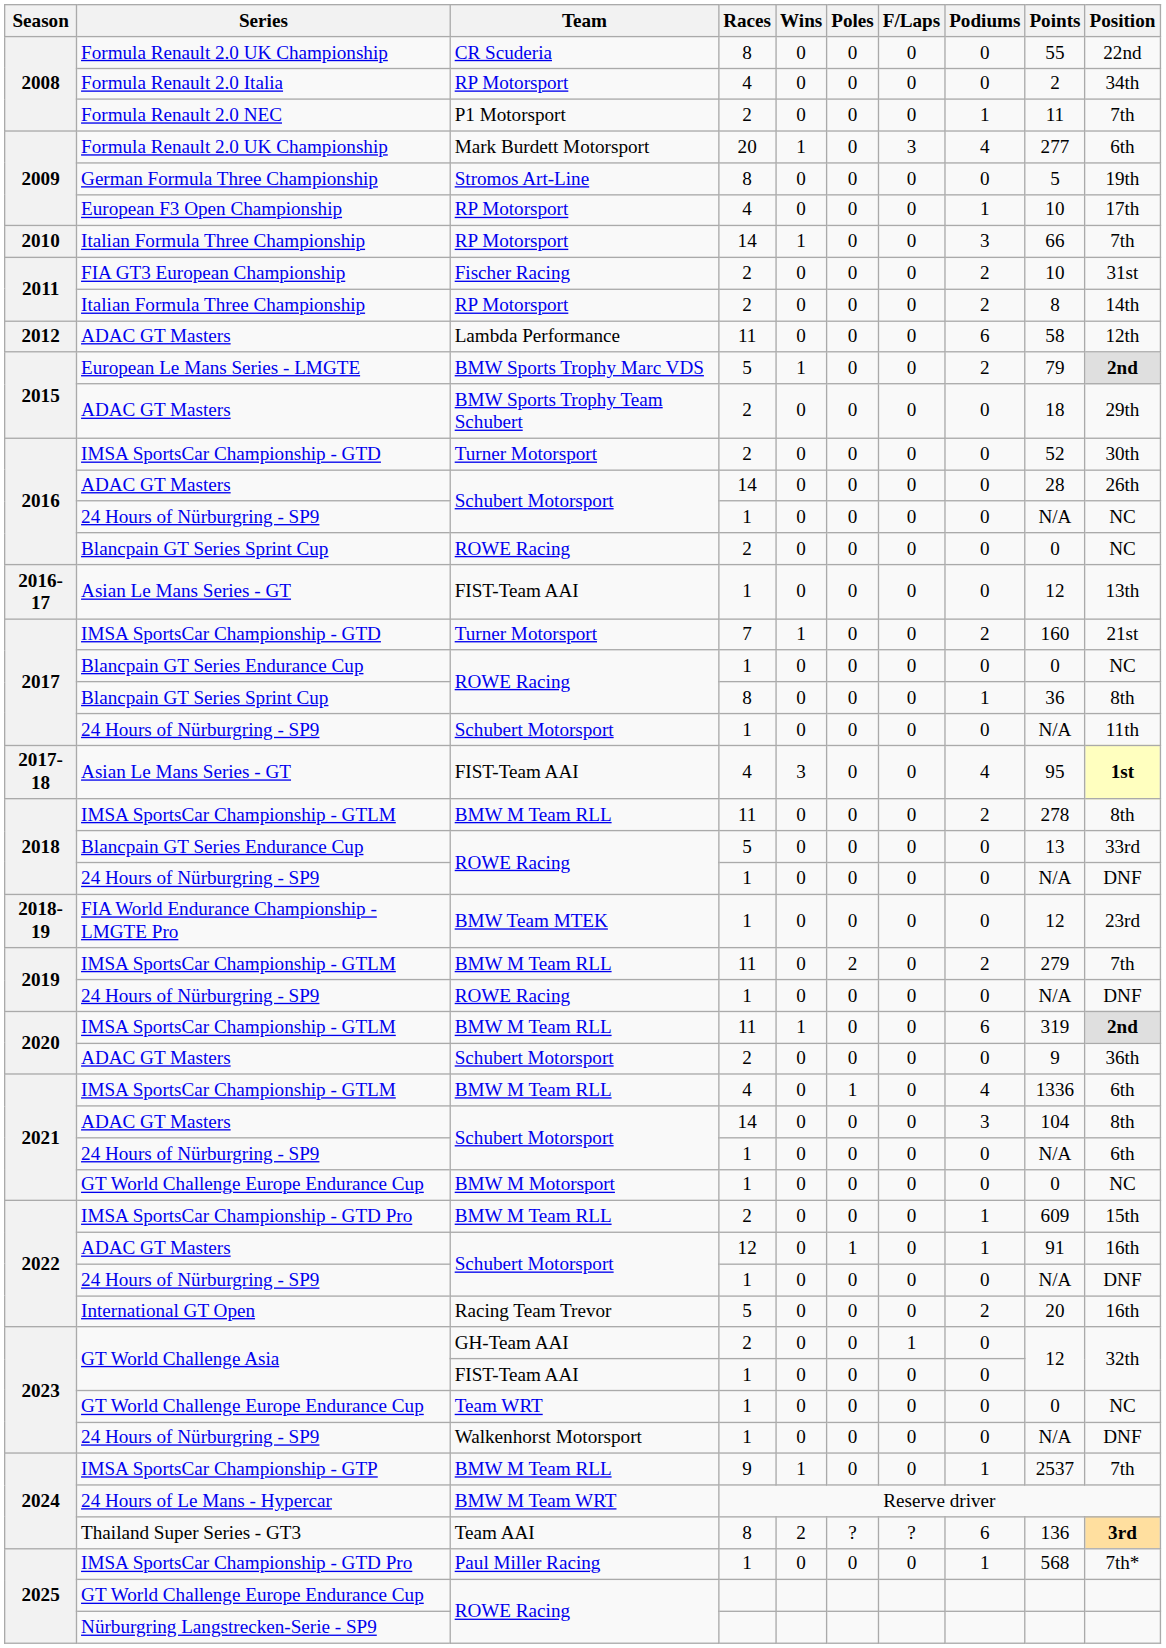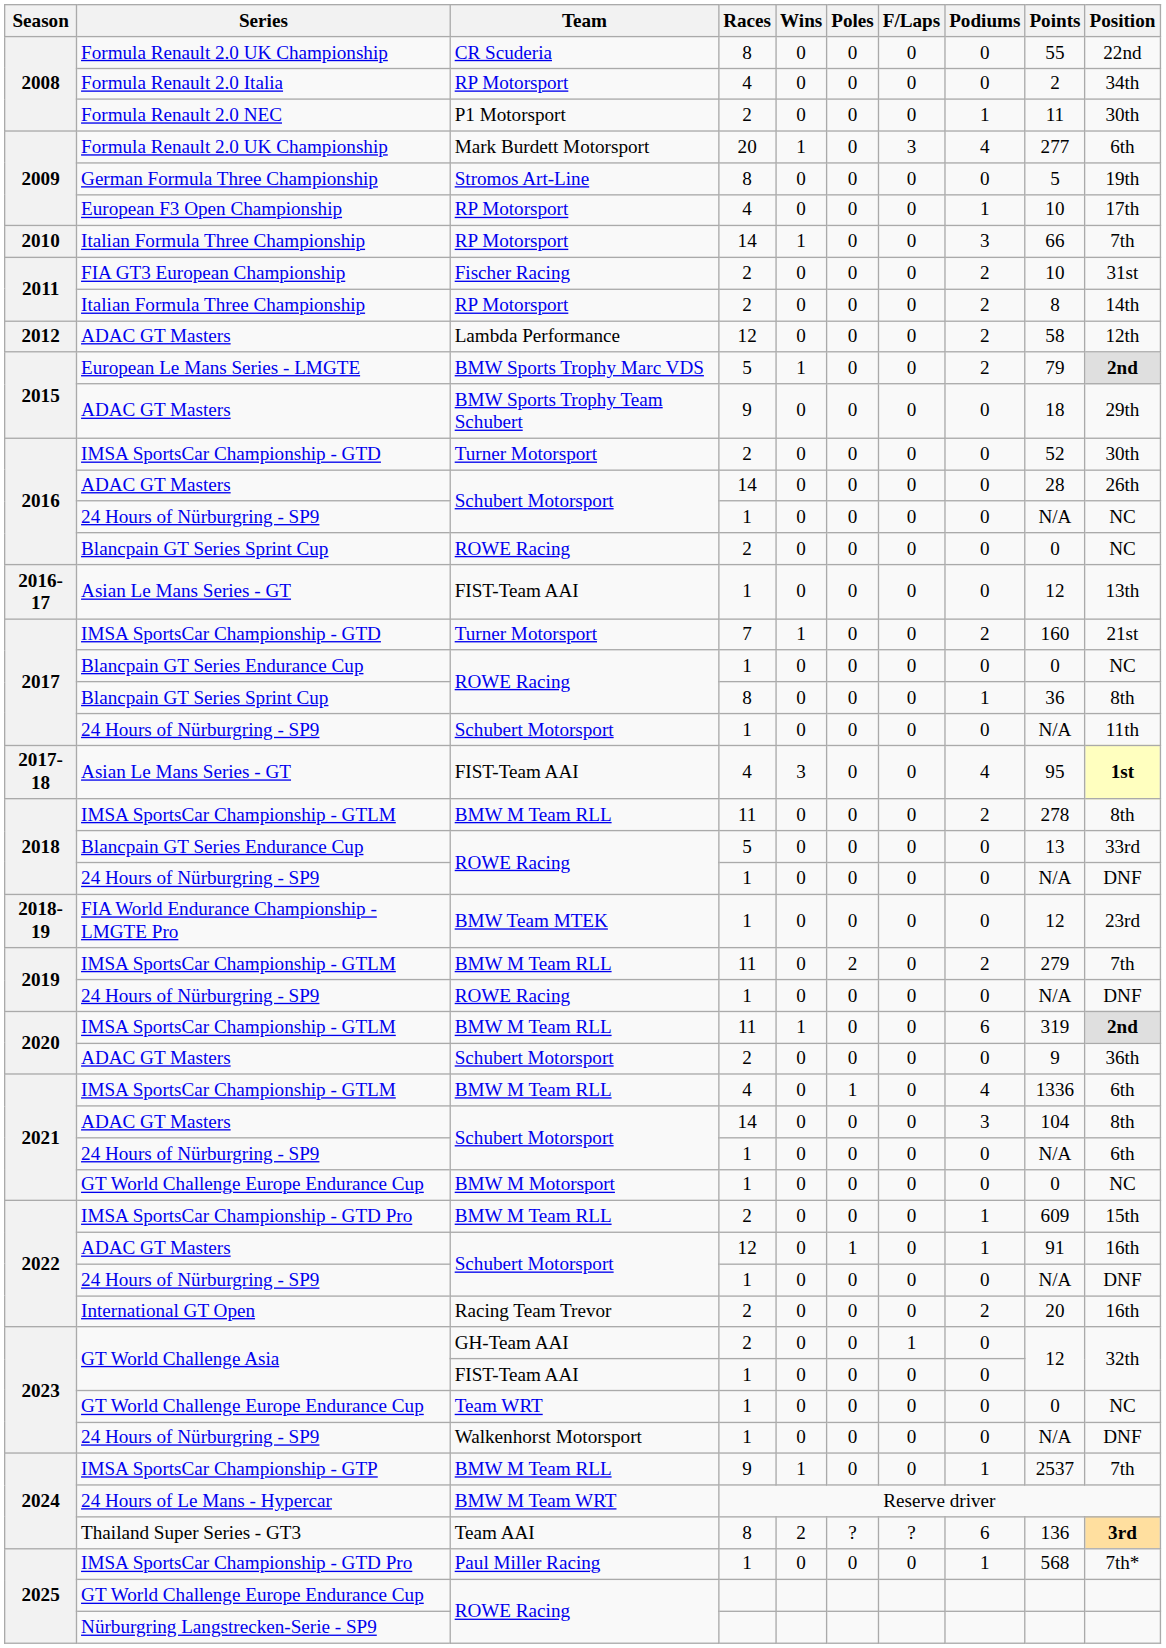 <table class="wikitable" style="font-size: 90%; text-align:center">
 <tr>
 <th>Season</th>
 <th>Series</th>
 <th>Team</th>
 <th>Races</th>
 <th>Wins</th>
 <th>Poles</th>
 <th>F/Laps</th>
 <th>Podiums</th>
 <th>Points</th>
 <th>Position</th>
 </tr>
 <tr>
 <th rowspan="3">2008</th>
 <td align="left"><a href='#'>Formula Renault 2.0 UK Championship</a></td>
 <td align=left><a href='#'>CR Scuderia</a></td>
 <td>8</td>
 <td>0</td>
 <td>0</td>
 <td>0</td>
 <td>0</td>
 <td>55</td>
 <td>22nd</td>
 </tr>
 <tr>
 <td align="left"><a href='#'>Formula Renault 2.0 Italia</a></td>
 <td align=left><a href='#'>RP Motorsport</a></td>
 <td>4</td>
 <td>0</td>
 <td>0</td>
 <td>0</td>
 <td>0</td>
 <td>2</td>
 <td>34th</td>
 </tr>
 <tr>
 <td align="left"><a href='#'>Formula Renault 2.0 NEC</a></td>
 <td align=left>P1 Motorsport</td>
 <td>2</td>
 <td>0</td>
 <td>0</td>
 <td>0</td>
 <td>1</td>
 <td>11</td>
-<td>7th</td>
+<td>30th</td>
 </tr>
 <tr>
 <th rowspan="3">2009</th>
 <td align="left"><a href='#'>Formula Renault 2.0 UK Championship</a></td>
 <td align=left>Mark Burdett Motorsport</td>
 <td>20</td>
 <td>1</td>
 <td>0</td>
 <td>3</td>
 <td>4</td>
 <td>277</td>
 <td>6th</td>
 </tr>
 <tr>
 <td align="left"><a href='#'>German Formula Three Championship</a></td>
 <td align=left><a href='#'>Stromos Art-Line</a></td>
 <td>8</td>
 <td>0</td>
 <td>0</td>
 <td>0</td>
 <td>0</td>
 <td>5</td>
 <td>19th</td>
 </tr>
 <tr>
 <td align="left"><a href='#'>European F3 Open Championship</a></td>
 <td align=left><a href='#'>RP Motorsport</a></td>
 <td>4</td>
 <td>0</td>
 <td>0</td>
 <td>0</td>
 <td>1</td>
 <td>10</td>
 <td>17th</td>
 </tr>
 <tr>
 <th>2010</th>
 <td align="left"><a href='#'>Italian Formula Three Championship</a></td>
 <td align=left><a href='#'>RP Motorsport</a></td>
 <td>14</td>
 <td>1</td>
 <td>0</td>
 <td>0</td>
 <td>3</td>
 <td>66</td>
 <td>7th</td>
 </tr>
 <tr>
 <th rowspan="2">2011</th>
 <td align="left"><a href='#'>FIA GT3 European Championship</a></td>
 <td align=left><a href='#'>Fischer Racing</a></td>
 <td>2</td>
 <td>0</td>
 <td>0</td>
 <td>0</td>
 <td>2</td>
 <td>10</td>
 <td>31st</td>
 </tr>
 <tr>
 <td align="left"><a href='#'>Italian Formula Three Championship</a></td>
 <td align=left><a href='#'>RP Motorsport</a></td>
 <td>2</td>
 <td>0</td>
 <td>0</td>
 <td>0</td>
 <td>2</td>
 <td>8</td>
 <td>14th</td>
 </tr>
 <tr>
 <th>2012</th>
 <td align="left"><a href='#'>ADAC GT Masters</a></td>
 <td align=left>Lambda Performance</td>
-<td>11</td>
+<td>12</td>
 <td>0</td>
 <td>0</td>
 <td>0</td>
-<td>6</td>
+<td>2</td>
 <td>58</td>
 <td>12th</td>
 </tr>
 <tr>
 <th rowspan="2">2015</th>
 <td align="left"><a href='#'>European Le Mans Series - LMGTE</a></td>
 <td align=left><a href='#'>BMW Sports Trophy Marc VDS</a></td>
 <td>5</td>
 <td>1</td>
 <td>0</td>
 <td>0</td>
 <td>2</td>
 <td>79</td>
 <td style=background:#DFDFDF><strong>2nd</strong></td>
 </tr>
 <tr>
 <td align="left"><a href='#'>ADAC GT Masters</a></td>
 <td align=left><a href='#'>BMW Sports Trophy Team Schubert</a></td>
-<td>2</td>
+<td>9</td>
 <td>0</td>
 <td>0</td>
 <td>0</td>
 <td>0</td>
 <td>18</td>
 <td>29th</td>
 </tr>
 <tr>
 <th rowspan="4">2016</th>
 <td align="left"><a href='#'>IMSA SportsCar Championship - GTD</a></td>
 <td align=left><a href='#'>Turner Motorsport</a></td>
 <td>2</td>
 <td>0</td>
 <td>0</td>
 <td>0</td>
 <td>0</td>
 <td>52</td>
 <td>30th</td>
 </tr>
 <tr>
 <td align="left"><a href='#'>ADAC GT Masters</a></td>
 <td rowspan="2" align=left><a href='#'>Schubert Motorsport</a></td>
 <td>14</td>
 <td>0</td>
 <td>0</td>
 <td>0</td>
 <td>0</td>
 <td>28</td>
 <td>26th</td>
 </tr>
 <tr>
 <td align="left"><a href='#'>24 Hours of Nürburgring - SP9</a></td>
 <td>1</td>
 <td>0</td>
 <td>0</td>
 <td>0</td>
 <td>0</td>
 <td>N/A</td>
 <td>NC</td>
 </tr>
 <tr>
 <td align="left"><a href='#'>Blancpain GT Series Sprint Cup</a></td>
 <td align="left"><a href='#'>ROWE Racing</a></td>
 <td>2</td>
 <td>0</td>
 <td>0</td>
 <td>0</td>
 <td>0</td>
 <td>0</td>
 <td>NC</td>
 </tr>
 <tr>
 <th>2016-17</th>
 <td align="left"><a href='#'>Asian Le Mans Series - GT</a></td>
 <td align=left>FIST-Team AAI</td>
 <td>1</td>
 <td>0</td>
 <td>0</td>
 <td>0</td>
 <td>0</td>
 <td>12</td>
 <td>13th</td>
 </tr>
 <tr>
 <th rowspan="4">2017</th>
 <td align="left"><a href='#'>IMSA SportsCar Championship - GTD</a></td>
 <td align=left><a href='#'>Turner Motorsport</a></td>
 <td>7</td>
 <td>1</td>
 <td>0</td>
 <td>0</td>
 <td>2</td>
 <td>160</td>
 <td>21st</td>
 </tr>
 <tr>
 <td align="left"><a href='#'>Blancpain GT Series Endurance Cup</a></td>
 <td rowspan="2" align=left><a href='#'>ROWE Racing</a></td>
 <td>1</td>
 <td>0</td>
 <td>0</td>
 <td>0</td>
 <td>0</td>
 <td>0</td>
 <td>NC</td>
 </tr>
 <tr>
 <td align="left"><a href='#'>Blancpain GT Series Sprint Cup</a></td>
 <td>8</td>
 <td>0</td>
 <td>0</td>
 <td>0</td>
 <td>1</td>
 <td>36</td>
 <td>8th</td>
 </tr>
 <tr>
 <td align="left"><a href='#'>24 Hours of Nürburgring - SP9</a></td>
 <td align=left><a href='#'>Schubert Motorsport</a></td>
 <td>1</td>
 <td>0</td>
 <td>0</td>
 <td>0</td>
 <td>0</td>
 <td>N/A</td>
 <td>11th</td>
 </tr>
 <tr>
 <th>2017-18</th>
 <td align="left"><a href='#'>Asian Le Mans Series - GT</a></td>
 <td align=left>FIST-Team AAI</td>
 <td>4</td>
 <td>3</td>
 <td>0</td>
 <td>0</td>
 <td>4</td>
 <td>95</td>
 <td style=background:#FFFFBF><strong>1st</strong></td>
 </tr>
 <tr>
 <th rowspan="3">2018</th>
 <td align="left"><a href='#'>IMSA SportsCar Championship - GTLM</a></td>
 <td align=left><a href='#'>BMW M Team RLL</a></td>
 <td>11</td>
 <td>0</td>
 <td>0</td>
 <td>0</td>
 <td>2</td>
 <td>278</td>
 <td>8th</td>
 </tr>
 <tr>
 <td align="left"><a href='#'>Blancpain GT Series Endurance Cup</a></td>
 <td rowspan="2" align=left><a href='#'>ROWE Racing</a></td>
 <td>5</td>
 <td>0</td>
 <td>0</td>
 <td>0</td>
 <td>0</td>
 <td>13</td>
 <td>33rd</td>
 </tr>
 <tr>
 <td align="left"><a href='#'>24 Hours of Nürburgring - SP9</a></td>
 <td>1</td>
 <td>0</td>
 <td>0</td>
 <td>0</td>
 <td>0</td>
 <td>N/A</td>
 <td>DNF</td>
 </tr>
 <tr>
 <th>2018-19</th>
 <td align="left"><a href='#'>FIA World Endurance Championship - LMGTE Pro</a></td>
 <td align=left><a href='#'>BMW Team MTEK</a></td>
 <td>1</td>
 <td>0</td>
 <td>0</td>
 <td>0</td>
 <td>0</td>
 <td>12</td>
 <td>23rd</td>
 </tr>
 <tr>
 <th rowspan="2">2019</th>
 <td align="left"><a href='#'>IMSA SportsCar Championship - GTLM</a></td>
 <td align=left><a href='#'>BMW M Team RLL</a></td>
 <td>11</td>
 <td>0</td>
 <td>2</td>
 <td>0</td>
 <td>2</td>
 <td>279</td>
 <td>7th</td>
 </tr>
 <tr>
 <td align="left"><a href='#'>24 Hours of Nürburgring - SP9</a></td>
 <td align=left><a href='#'>ROWE Racing</a></td>
 <td>1</td>
 <td>0</td>
 <td>0</td>
 <td>0</td>
 <td>0</td>
 <td>N/A</td>
 <td>DNF</td>
 </tr>
 <tr>
 <th rowspan="2">2020</th>
 <td align="left"><a href='#'>IMSA SportsCar Championship - GTLM</a></td>
 <td align=left><a href='#'>BMW M Team RLL</a></td>
 <td>11</td>
 <td>1</td>
 <td>0</td>
 <td>0</td>
 <td>6</td>
 <td>319</td>
 <td style=background:#DFDFDF><strong>2nd</strong></td>
 </tr>
 <tr>
 <td align="left"><a href='#'>ADAC GT Masters</a></td>
 <td align=left><a href='#'>Schubert Motorsport</a></td>
 <td>2</td>
 <td>0</td>
 <td>0</td>
 <td>0</td>
 <td>0</td>
 <td>9</td>
 <td>36th</td>
 </tr>
 <tr>
 <th rowspan="4">2021</th>
 <td align="left"><a href='#'>IMSA SportsCar Championship - GTLM</a></td>
 <td align=left><a href='#'>BMW M Team RLL</a></td>
 <td>4</td>
 <td>0</td>
 <td>1</td>
 <td>0</td>
 <td>4</td>
 <td>1336</td>
 <td>6th</td>
 </tr>
 <tr>
 <td align="left"><a href='#'>ADAC GT Masters</a></td>
 <td rowspan="2" align=left><a href='#'>Schubert Motorsport</a></td>
 <td>14</td>
 <td>0</td>
 <td>0</td>
 <td>0</td>
 <td>3</td>
 <td>104</td>
 <td>8th</td>
 </tr>
 <tr>
 <td align="left"><a href='#'>24 Hours of Nürburgring - SP9</a></td>
 <td>1</td>
 <td>0</td>
 <td>0</td>
 <td>0</td>
 <td>0</td>
 <td>N/A</td>
 <td>6th</td>
 </tr>
 <tr>
 <td align="left"><a href='#'>GT World Challenge Europe Endurance Cup</a></td>
 <td align=left><a href='#'>BMW M Motorsport</a></td>
 <td>1</td>
 <td>0</td>
 <td>0</td>
 <td>0</td>
 <td>0</td>
 <td>0</td>
 <td>NC</td>
 </tr>
 <tr>
 <th rowspan="4">2022</th>
 <td align="left"><a href='#'>IMSA SportsCar Championship - GTD Pro</a></td>
 <td align=left><a href='#'>BMW M Team RLL</a></td>
 <td>2</td>
 <td>0</td>
 <td>0</td>
 <td>0</td>
 <td>1</td>
 <td>609</td>
 <td>15th</td>
 </tr>
 <tr>
 <td align="left"><a href='#'>ADAC GT Masters</a></td>
 <td rowspan="2" align=left><a href='#'>Schubert Motorsport</a></td>
 <td>12</td>
 <td>0</td>
 <td>1</td>
 <td>0</td>
 <td>1</td>
 <td>91</td>
 <td>16th</td>
 </tr>
 <tr>
 <td align="left"><a href='#'>24 Hours of Nürburgring - SP9</a></td>
 <td>1</td>
 <td>0</td>
 <td>0</td>
 <td>0</td>
 <td>0</td>
 <td>N/A</td>
 <td>DNF</td>
 </tr>
 <tr>
 <td align="left"><a href='#'>International GT Open</a></td>
 <td align=left>Racing Team Trevor</td>
-<td>5</td>
+<td>2</td>
 <td>0</td>
 <td>0</td>
 <td>0</td>
 <td>2</td>
 <td>20</td>
 <td>16th</td>
 </tr>
 <tr>
 <th rowspan="4">2023</th>
 <td rowspan="2" align="left"><a href='#'>GT World Challenge Asia</a></td>
 <td align=left>GH-Team AAI</td>
 <td>2</td>
 <td>0</td>
 <td>0</td>
 <td>1</td>
 <td>0</td>
 <td rowspan="2">12</td>
 <td rowspan="2">32th</td>
 </tr>
 <tr>
 <td align=left>FIST-Team AAI</td>
 <td>1</td>
 <td>0</td>
 <td>0</td>
 <td>0</td>
 <td>0</td>
 </tr>
 <tr>
 <td align="left"><a href='#'>GT World Challenge Europe Endurance Cup</a></td>
 <td align=left><a href='#'>Team WRT</a></td>
 <td>1</td>
 <td>0</td>
 <td>0</td>
 <td>0</td>
 <td>0</td>
 <td>0</td>
 <td>NC</td>
 </tr>
 <tr>
 <td align="left"><a href='#'>24 Hours of Nürburgring - SP9</a></td>
 <td align=left>Walkenhorst Motorsport</td>
 <td>1</td>
 <td>0</td>
 <td>0</td>
 <td>0</td>
 <td>0</td>
 <td>N/A</td>
 <td>DNF</td>
 </tr>
 <tr>
 <th rowspan="3">2024</th>
 <td align="left"><a href='#'>IMSA SportsCar Championship - GTP</a></td>
 <td align=left><a href='#'>BMW M Team RLL</a></td>
 <td>9</td>
 <td>1</td>
 <td>0</td>
 <td>0</td>
 <td>1</td>
 <td>2537</td>
 <td>7th</td>
 </tr>
 <tr>
 <td align=left><a href='#'>24 Hours of Le Mans - Hypercar</a></td>
 <td align=left><a href='#'>BMW M Team WRT</a></td>
 <td colspan=7 align=center>Reserve driver</td>
 </tr>
 <tr>
 <td align="left">Thailand Super Series - GT3</td>
 <td align=left>Team AAI</td>
 <td>8</td>
 <td>2</td>
 <td>?</td>
 <td>?</td>
 <td>6</td>
 <td>136</td>
 <td style=background:#FFDF9F><strong>3rd</strong></td>
 </tr>
 <tr>
 <th rowspan="3">2025</th>
 <td align=left><a href='#'>IMSA SportsCar Championship - GTD Pro</a></td>
 <td align=left><a href='#'>Paul Miller Racing</a></td>
 <td>1</td>
 <td>0</td>
 <td>0</td>
 <td>0</td>
 <td>1</td>
 <td>568</td>
 <td>7th*</td>
 </tr>
 <tr>
 <td align=left><a href='#'>GT World Challenge Europe Endurance Cup</a></td>
 <td rowspan="2" align="left"><a href='#'>ROWE Racing</a></td>
 <td></td>
 <td></td>
 <td></td>
 <td></td>
 <td></td>
 <td></td>
 <td></td>
 </tr>
 <tr>
 <td align=left><a href='#'>Nürburgring Langstrecken-Serie - SP9</a></td>
 <td></td>
 <td></td>
 <td></td>
 <td></td>
 <td></td>
 <td></td>
 <td></td>
 </tr>
 </table>
